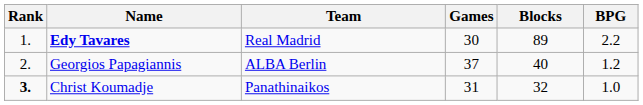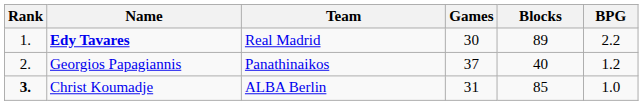 <table class="wikitable" style="text-align: center;">
 <tr>
 <th>Rank</th>
 <th width=200>Name</th>
 <th width=210>Team</th>
 <th>Games</th>
 <th width=85>Blocks</th>
 <th width=50>BPG</th>
 </tr>
 <tr>
 <td>1.</td>
 <td align="left"> <strong><a href='#'>Edy Tavares</a></strong></td>
 <td align="left"> <a href='#'>Real Madrid</a></td>
 <td>30</td>
 <td>89</td>
 <td>2.2</td>
 </tr>
 <tr>
 <td>2.</td>
 <td align="left"> <a href='#'>Georgios Papagiannis</a></td>
-<td align="left"> <a href='#'>ALBA Berlin</a></td>
+<td align="left"> <a href='#'>Panathinaikos</a></td>
 <td>37</td>
 <td>40</td>
 <td>1.2</td>
 </tr>
 <tr>
 <td><strong>3.</strong></td>
 <td align="left"> <a href='#'>Christ Koumadje</a></td>
-<td align="left"> <a href='#'>Panathinaikos</a></td>
+<td align="left"> <a href='#'>ALBA Berlin</a></td>
 <td>31</td>
-<td>32</td>
+<td>85</td>
 <td>1.0</td>
 </tr>
 </table>
